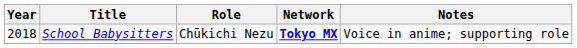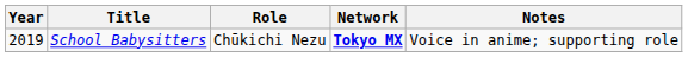 <table class="wikitable sortable">
 <tr>
 <th>Year</th>
 <th>Title</th>
 <th>Role</th>
 <th>Network</th>
 <th class="unsortable">Notes</th>
 </tr>
 <tr>
-<td>2018</td>
+<td>2019</td>
 <td><em><a href='#'>School Babysitters</a></em></td>
 <td>Chūkichi Nezu</td>
 <td><strong><a href='#'>Tokyo MX</a></strong></td>
 <td>Voice in anime; supporting role</td>
 </tr>
 <tr>
 </tr>
 </table>
